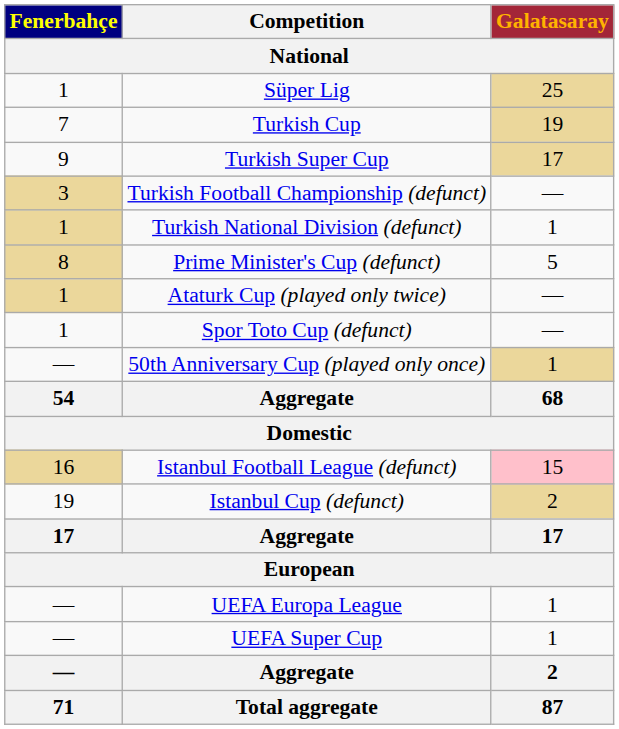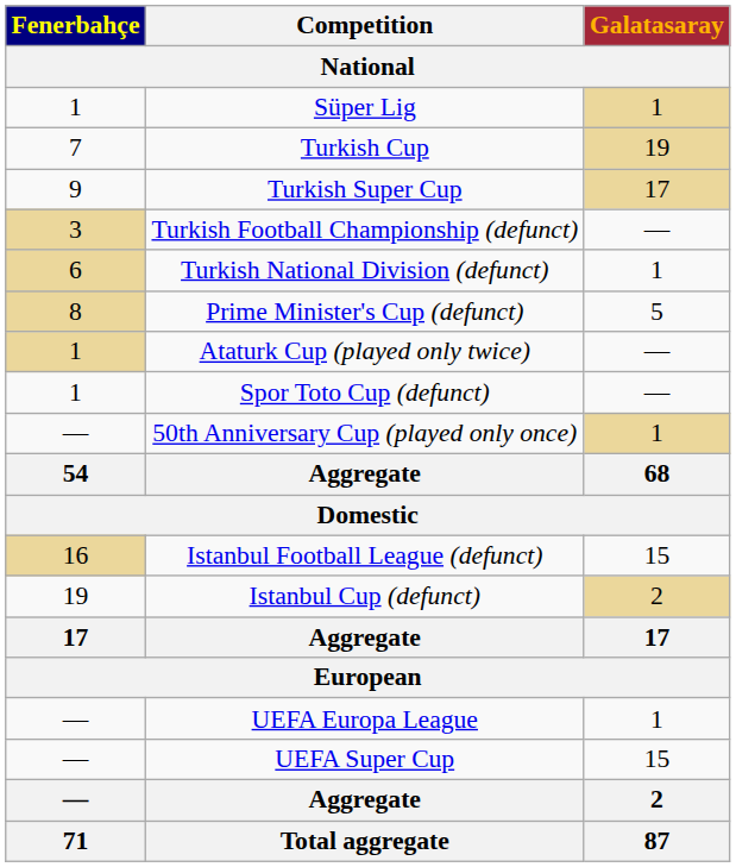 <table class="wikitable sortable" style="width:auto; margin:auto;">
 <tr>
 <th style="color:yellow; background-color:navy;">Fenerbahçe</th>
 <th>Competition</th>
 <th style="color:#FFB300; background-color:#A32638;">Galatasaray</th>
 </tr>
 <tr>
 <th colspan="3">National</th>
 </tr>
 <tr style="text-align:center;">
 <td>1</td>
 <td><a href='#'>Süper Lig</a></td>
-<td style="background:#EBD79B">25</td>
+<td style="background:#EBD79B">1</td>
 </tr>
 <tr style="text-align:center;">
 <td>7</td>
 <td><a href='#'>Turkish Cup</a></td>
 <td style="background:#EBD79B">19</td>
 </tr>
 <tr style="text-align:center;">
 <td>9</td>
 <td><a href='#'>Turkish Super Cup</a></td>
 <td style="background:#EBD79B">17</td>
 </tr>
 <tr style="text-align:center;">
 <td style="background:#EBD79B">3</td>
 <td><a href='#'>Turkish Football Championship</a> <em>(defunct)</em></td>
 <td>—</td>
 </tr>
 <tr style="text-align:center;">
-<td style="background:#EBD79B">1</td>
+<td style="background:#EBD79B">6</td>
 <td><a href='#'>Turkish National Division</a> <em>(defunct)</em></td>
 <td>1</td>
 </tr>
 <tr style="text-align:center;">
 <td style="background:#EBD79B">8</td>
 <td><a href='#'>Prime Minister's Cup</a> <em>(defunct)</em></td>
 <td>5</td>
 </tr>
 <tr style="text-align:center;">
 <td style="background:#EBD79B">1</td>
 <td><a href='#'>Ataturk Cup</a> <em>(played only twice)</em></td>
 <td>—</td>
 </tr>
 <tr style="text-align:center;">
 <td>1</td>
 <td><a href='#'>Spor Toto Cup</a> <em>(defunct)</em></td>
 <td>—</td>
 </tr>
 <tr style="text-align:center;">
 <td>—</td>
 <td><a href='#'>50th Anniversary Cup</a> <em>(played only once)</em></td>
 <td style="background:#EBD79B">1</td>
 </tr>
 <tr align="center">
 <th>54</th>
 <th><strong>Aggregate</strong></th>
 <th>68</th>
 </tr>
 <tr>
 <th colspan="3">Domestic</th>
 </tr>
 <tr style="text-align:center;">
 <td style="background:#EBD79B">16</td>
 <td><a href='#'>Istanbul Football League</a> <em>(defunct)</em></td>
-<td style="background: pink;">15</td>
+<td>15</td>
 </tr>
 <tr style="text-align:center;">
 <td>19</td>
 <td><a href='#'>Istanbul Cup</a> <em>(defunct)</em></td>
 <td style="background:#EBD79B">2</td>
 </tr>
 <tr align="center">
 <th>17</th>
 <th><strong>Aggregate</strong></th>
 <th>17</th>
 </tr>
 <tr>
 <th colspan="3"><strong>European</strong></th>
 </tr>
 <tr style="text-align:center;">
 <td>—</td>
 <td><a href='#'>UEFA Europa League</a></td>
 <td>1</td>
 </tr>
 <tr style="text-align:center;">
 <td>—</td>
 <td><a href='#'>UEFA Super Cup</a></td>
-<td>1</td>
+<td>15</td>
 </tr>
 <tr align="center">
 <th>—</th>
 <th><strong>Aggregate</strong></th>
 <th>2</th>
 </tr>
 <tr align="center">
 <th>71</th>
 <th><strong>Total aggregate</strong></th>
 <th>87</th>
 </tr>
 </table>
